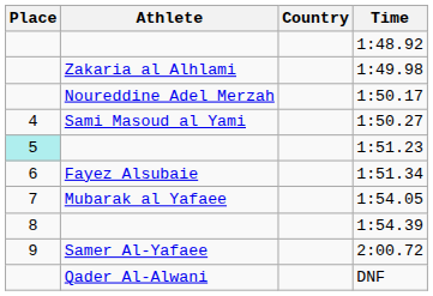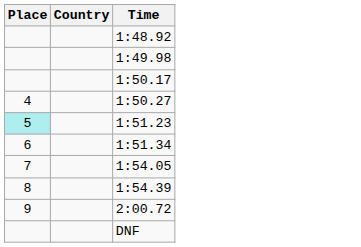 <table class="wikitable mw-datatable sortable">
 <tr>
 <th>Place</th>
-<th>Athlete</th>
 <th>Country</th>
 <th>Time</th>
 </tr>
 <tr>
 <td align=center></td>
 <td></td>
-<td></td>
 <td>1:48.92</td>
 </tr>
 <tr>
 <td align=center></td>
-<td><a href='#'>Zakaria al Alhlami</a></td>
 <td></td>
 <td>1:49.98</td>
 </tr>
 <tr>
 <td align=center></td>
-<td><a href='#'>Noureddine Adel Merzah</a></td>
 <td></td>
 <td>1:50.17</td>
 </tr>
 <tr>
 <td align=center>4</td>
-<td><a href='#'>Sami Masoud al Yami</a></td>
 <td></td>
 <td>1:50.27</td>
 </tr>
 <tr>
 <td align=center style="background: paleturquoise;">5</td>
 <td></td>
-<td></td>
 <td>1:51.23</td>
 </tr>
 <tr>
 <td align=center>6</td>
-<td><a href='#'>Fayez Alsubaie</a></td>
 <td></td>
 <td>1:51.34</td>
 </tr>
 <tr>
 <td align=center>7</td>
-<td><a href='#'>Mubarak al Yafaee</a></td>
 <td></td>
 <td>1:54.05</td>
 </tr>
 <tr>
 <td align=center>8</td>
 <td></td>
-<td></td>
 <td>1:54.39</td>
 </tr>
 <tr>
 <td align=center>9</td>
-<td><a href='#'>Samer Al-Yafaee</a></td>
 <td></td>
 <td>2:00.72</td>
 </tr>
 <tr>
 <td align=center></td>
-<td><a href='#'>Qader Al-Alwani</a></td>
 <td></td>
 <td>DNF</td>
 </tr>
 </table>
